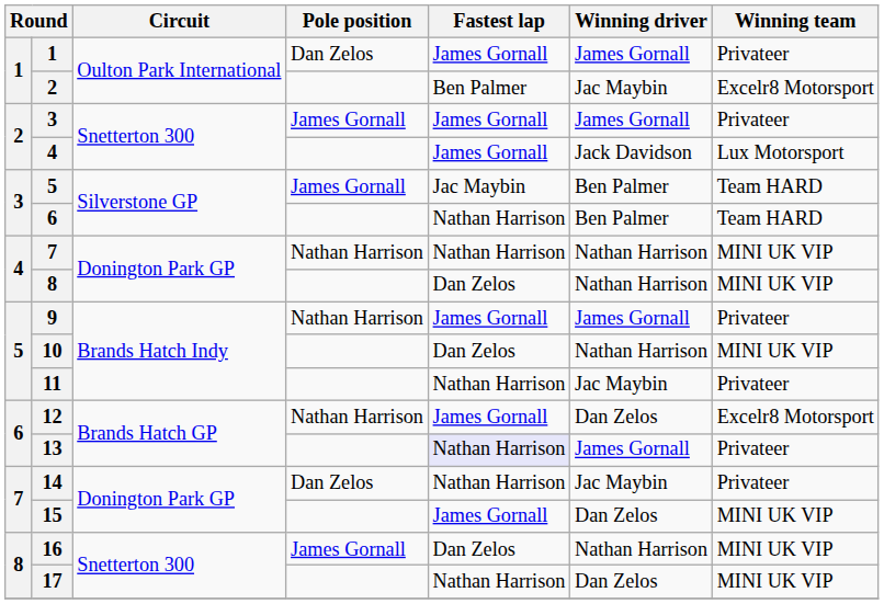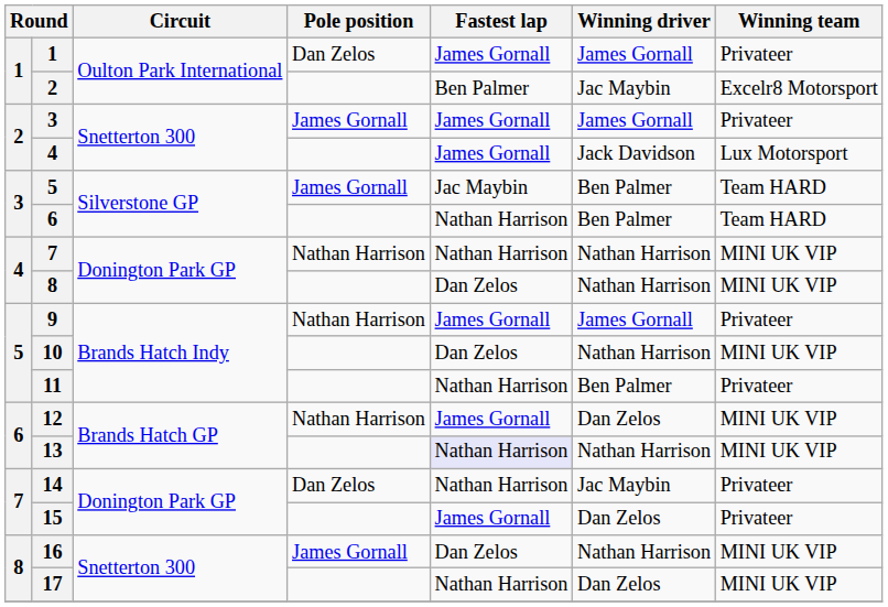 <table class="wikitable" style="font-size: 85%;">
 <tr>
 <th colspan=2>Round</th>
 <th>Circuit</th>
 <th>Pole position</th>
 <th>Fastest lap</th>
 <th>Winning driver</th>
 <th>Winning team</th>
 </tr>
 <tr>
 <th rowspan=2>1</th>
 <th>1</th>
 <td rowspan=2><a href='#'> Oulton Park International</a></td>
 <td> Dan Zelos</td>
 <td> <a href='#'>James Gornall</a></td>
 <td> <a href='#'>James Gornall</a></td>
 <td>Privateer</td>
 </tr>
 <tr>
 <th>2</th>
 <td></td>
 <td> Ben Palmer</td>
 <td> Jac Maybin</td>
 <td>Excelr8 Motorsport</td>
 </tr>
 <tr>
 <th rowspan=2>2</th>
 <th>3</th>
 <td rowspan=2><a href='#'>Snetterton 300</a></td>
 <td> <a href='#'>James Gornall</a></td>
 <td> <a href='#'>James Gornall</a></td>
 <td> <a href='#'>James Gornall</a></td>
 <td>Privateer</td>
 </tr>
 <tr>
 <th>4</th>
 <td></td>
 <td> <a href='#'>James Gornall</a></td>
 <td> Jack Davidson</td>
 <td>Lux Motorsport</td>
 </tr>
 <tr>
 <th rowspan=2>3</th>
 <th>5</th>
 <td rowspan=2><a href='#'>Silverstone GP</a></td>
 <td> <a href='#'>James Gornall</a></td>
 <td> Jac Maybin</td>
 <td> Ben Palmer</td>
 <td>Team HARD</td>
 </tr>
 <tr>
 <th>6</th>
 <td></td>
 <td> Nathan Harrison</td>
 <td> Ben Palmer</td>
 <td>Team HARD</td>
 </tr>
 <tr>
 <th rowspan=2>4</th>
 <th>7</th>
 <td rowspan=2><a href='#'> Donington Park GP</a></td>
 <td> Nathan Harrison</td>
 <td> Nathan Harrison</td>
 <td> Nathan Harrison</td>
 <td>MINI UK VIP</td>
 </tr>
 <tr>
 <th>8</th>
 <td></td>
 <td> Dan Zelos</td>
 <td> Nathan Harrison</td>
 <td>MINI UK VIP</td>
 </tr>
 <tr>
 <th rowspan=3>5</th>
 <th>9</th>
 <td rowspan=3><a href='#'> Brands Hatch Indy</a></td>
 <td> Nathan Harrison</td>
 <td> <a href='#'>James Gornall</a></td>
 <td> <a href='#'>James Gornall</a></td>
 <td>Privateer</td>
 </tr>
 <tr>
 <th>10</th>
 <td></td>
 <td> Dan Zelos</td>
 <td> Nathan Harrison</td>
 <td>MINI UK VIP</td>
 </tr>
 <tr>
 <th>11</th>
 <td></td>
 <td> Nathan Harrison</td>
-<td> Jac Maybin</td>
+<td> Ben Palmer</td>
 <td>Privateer</td>
 </tr>
 <tr>
 <th rowspan=2>6</th>
 <th>12</th>
 <td rowspan=2><a href='#'> Brands Hatch GP</a></td>
 <td> Nathan Harrison</td>
 <td> <a href='#'>James Gornall</a></td>
 <td> Dan Zelos</td>
-<td>Excelr8 Motorsport</td>
+<td>MINI UK VIP</td>
 </tr>
 <tr>
 <th>13</th>
 <td></td>
 <td style="background: lavender;"> Nathan Harrison</td>
-<td> <a href='#'>James Gornall</a></td>
-<td>Privateer</td>
+<td> Nathan Harrison</td>
+<td>MINI UK VIP</td>
 </tr>
 <tr>
 <th rowspan=2>7</th>
 <th>14</th>
 <td rowspan=2><a href='#'> Donington Park GP</a></td>
 <td> Dan Zelos</td>
 <td> Nathan Harrison</td>
 <td> Jac Maybin</td>
 <td>Privateer</td>
 </tr>
 <tr>
 <th>15</th>
 <td></td>
 <td> <a href='#'>James Gornall</a></td>
 <td> Dan Zelos</td>
-<td>MINI UK VIP</td>
+<td>Privateer</td>
 </tr>
 <tr>
 <th rowspan=2>8</th>
 <th>16</th>
 <td rowspan=2><a href='#'>Snetterton 300</a></td>
 <td> <a href='#'>James Gornall</a></td>
 <td> Dan Zelos</td>
 <td> Nathan Harrison</td>
 <td>MINI UK VIP</td>
 </tr>
 <tr>
 <th>17</th>
 <td></td>
 <td> Nathan Harrison</td>
 <td> Dan Zelos</td>
 <td>MINI UK VIP</td>
 </tr>
 <tr>
 </tr>
 </table>
